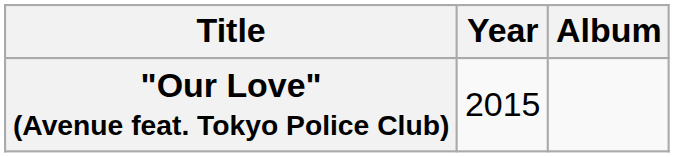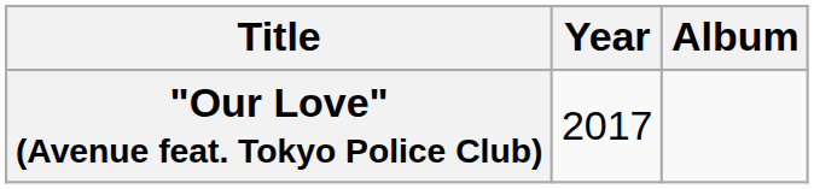 <table class="wikitable plainrowheaders" style="text-align:center;">
 <tr>
 <th scope="col">Title</th>
 <th scope="col">Year</th>
 <th scope="col">Album</th>
 </tr>
 <tr>
 <th scope="row">"Our Love"<br><small>(Avenue feat. Tokyo Police Club)</small></th>
-<td>2015</td>
+<td>2017</td>
 <td></td>
 </tr>
 </table>
